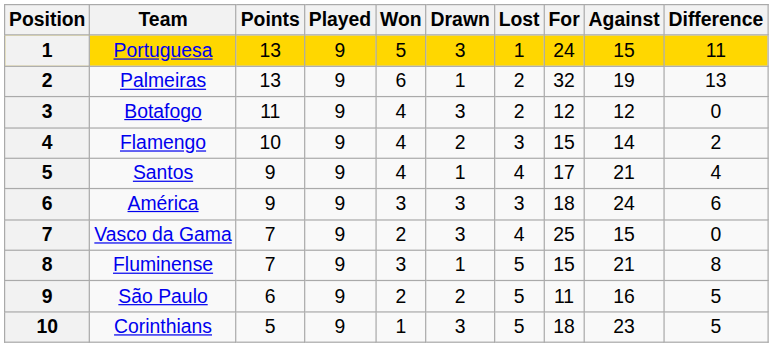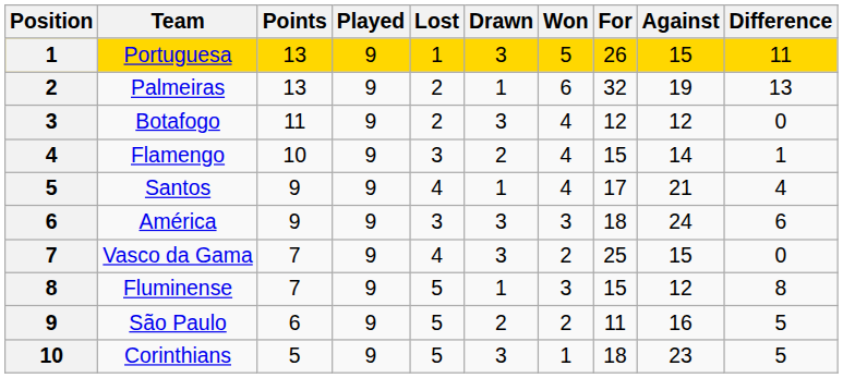 <table class="wikitable" style="text-align:center">
 <tr>
 <th>Position</th>
 <th>Team</th>
 <th>Points</th>
 <th>Played</th>
+<th>Lost</th>
+<th>Drawn</th>
 <th>Won</th>
-<th>Drawn</th>
-<th>Lost</th>
 <th>For</th>
 <th>Against</th>
 <th>Difference</th>
 </tr>
 <tr style="background: gold;">
 <th>1</th>
 <td><a href='#'>Portuguesa</a></td>
 <td>13</td>
 <td>9</td>
+<td>1</td>
+<td>3</td>
 <td>5</td>
-<td>3</td>
-<td>1</td>
-<td>24</td>
+<td>26</td>
 <td>15</td>
 <td>11</td>
 </tr>
 <tr>
 <th>2</th>
 <td><a href='#'>Palmeiras</a></td>
 <td>13</td>
 <td>9</td>
+<td>2</td>
+<td>1</td>
 <td>6</td>
-<td>1</td>
-<td>2</td>
 <td>32</td>
 <td>19</td>
 <td>13</td>
 </tr>
 <tr>
 <th>3</th>
 <td><a href='#'>Botafogo</a></td>
 <td>11</td>
 <td>9</td>
+<td>2</td>
+<td>3</td>
 <td>4</td>
-<td>3</td>
-<td>2</td>
 <td>12</td>
 <td>12</td>
 <td>0</td>
 </tr>
 <tr>
 <th>4</th>
 <td><a href='#'>Flamengo</a></td>
 <td>10</td>
 <td>9</td>
+<td>3</td>
+<td>2</td>
 <td>4</td>
-<td>2</td>
-<td>3</td>
 <td>15</td>
 <td>14</td>
-<td>2</td>
+<td>1</td>
 </tr>
 <tr>
 <th>5</th>
 <td><a href='#'>Santos</a></td>
 <td>9</td>
 <td>9</td>
 <td>4</td>
 <td>1</td>
 <td>4</td>
 <td>17</td>
 <td>21</td>
 <td>4</td>
 </tr>
 <tr>
 <th>6</th>
 <td><a href='#'>América</a></td>
 <td>9</td>
 <td>9</td>
 <td>3</td>
 <td>3</td>
 <td>3</td>
 <td>18</td>
 <td>24</td>
 <td>6</td>
 </tr>
 <tr>
 <th>7</th>
 <td><a href='#'>Vasco da Gama</a></td>
 <td>7</td>
 <td>9</td>
+<td>4</td>
+<td>3</td>
 <td>2</td>
-<td>3</td>
-<td>4</td>
 <td>25</td>
 <td>15</td>
 <td>0</td>
 </tr>
 <tr>
 <th>8</th>
 <td><a href='#'>Fluminense</a></td>
 <td>7</td>
 <td>9</td>
+<td>5</td>
+<td>1</td>
 <td>3</td>
-<td>1</td>
-<td>5</td>
 <td>15</td>
-<td>21</td>
+<td>12</td>
 <td>8</td>
 </tr>
 <tr>
 <th>9</th>
 <td><a href='#'>São Paulo</a></td>
 <td>6</td>
 <td>9</td>
+<td>5</td>
 <td>2</td>
 <td>2</td>
-<td>5</td>
 <td>11</td>
 <td>16</td>
 <td>5</td>
 </tr>
 <tr>
 <th>10</th>
 <td><a href='#'>Corinthians</a></td>
 <td>5</td>
 <td>9</td>
+<td>5</td>
+<td>3</td>
 <td>1</td>
-<td>3</td>
-<td>5</td>
 <td>18</td>
 <td>23</td>
 <td>5</td>
 </tr>
 </table>
